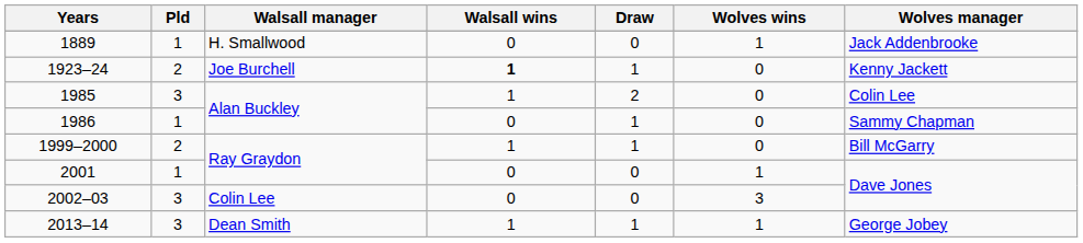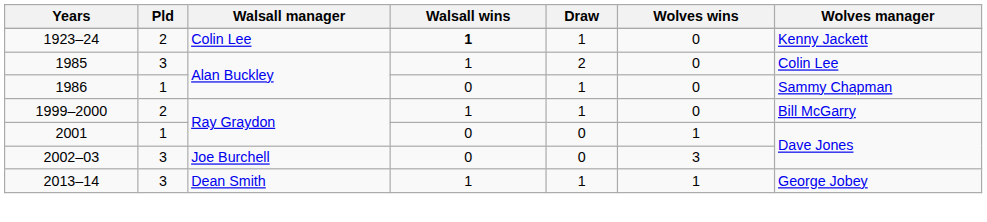 <table class="wikitable" style="text-align: center; width: 65%; font-size: 12px">
 <tr>
 <th><strong>Years</strong></th>
 <th><strong>Pld</strong></th>
 <th><strong>Walsall manager</strong></th>
 <th><strong>Walsall wins</strong></th>
 <th><strong>Draw</strong></th>
 <th><strong>Wolves wins</strong></th>
 <th><strong>Wolves manager</strong></th>
 </tr>
 <tr>
 </tr>
-<tr>
-<td>1889</td>
-<td>1</td>
-<td align="left"> H. Smallwood</td>
-<td>0</td>
-<td>0</td>
-<td>1</td>
-<td align="left"> <a href='#'>Jack Addenbrooke</a></td>
-</tr>
 <tr align="center">
 <td>1923–24</td>
 <td>2</td>
-<td align="left"> <a href='#'>Joe Burchell</a></td>
+<td align="left"> <a href='#'>Colin Lee</a></td>
 <td><strong>1</strong></td>
 <td>1</td>
 <td>0</td>
 <td align="left"> <a href='#'>Kenny Jackett</a></td>
 </tr>
 <tr align="center">
 <td>1985</td>
 <td>3</td>
 <td rowspan="2" align="left"> <a href='#'>Alan Buckley</a></td>
 <td>1</td>
 <td>2</td>
 <td>0</td>
 <td align="left"> <a href='#'>Colin Lee</a></td>
 </tr>
 <tr align="center">
 <td>1986</td>
 <td>1</td>
 <td>0</td>
 <td>1</td>
 <td>0</td>
 <td align="left"> <a href='#'>Sammy Chapman</a></td>
 </tr>
 <tr align="center">
 <td>1999–2000</td>
 <td>2</td>
 <td rowspan="2" align="left"> <a href='#'>Ray Graydon</a></td>
 <td>1</td>
 <td>1</td>
 <td>0</td>
 <td align="left"> <a href='#'>Bill McGarry</a></td>
 </tr>
 <tr align="center">
 <td>2001</td>
 <td>1</td>
 <td>0</td>
 <td>0</td>
 <td>1</td>
 <td rowspan="2" align="left"> <a href='#'>Dave Jones</a></td>
 </tr>
 <tr align="center">
 <td>2002–03</td>
 <td>3</td>
-<td align="left"> <a href='#'>Colin Lee</a></td>
+<td align="left"> <a href='#'>Joe Burchell</a></td>
 <td>0</td>
 <td>0</td>
 <td>3</td>
 </tr>
 <tr align="center">
 <td>2013–14</td>
 <td>3</td>
 <td align="left"> <a href='#'>Dean Smith</a></td>
 <td>1</td>
 <td>1</td>
 <td>1</td>
 <td align="left"> <a href='#'>George Jobey</a></td>
 </tr>
 </table>
